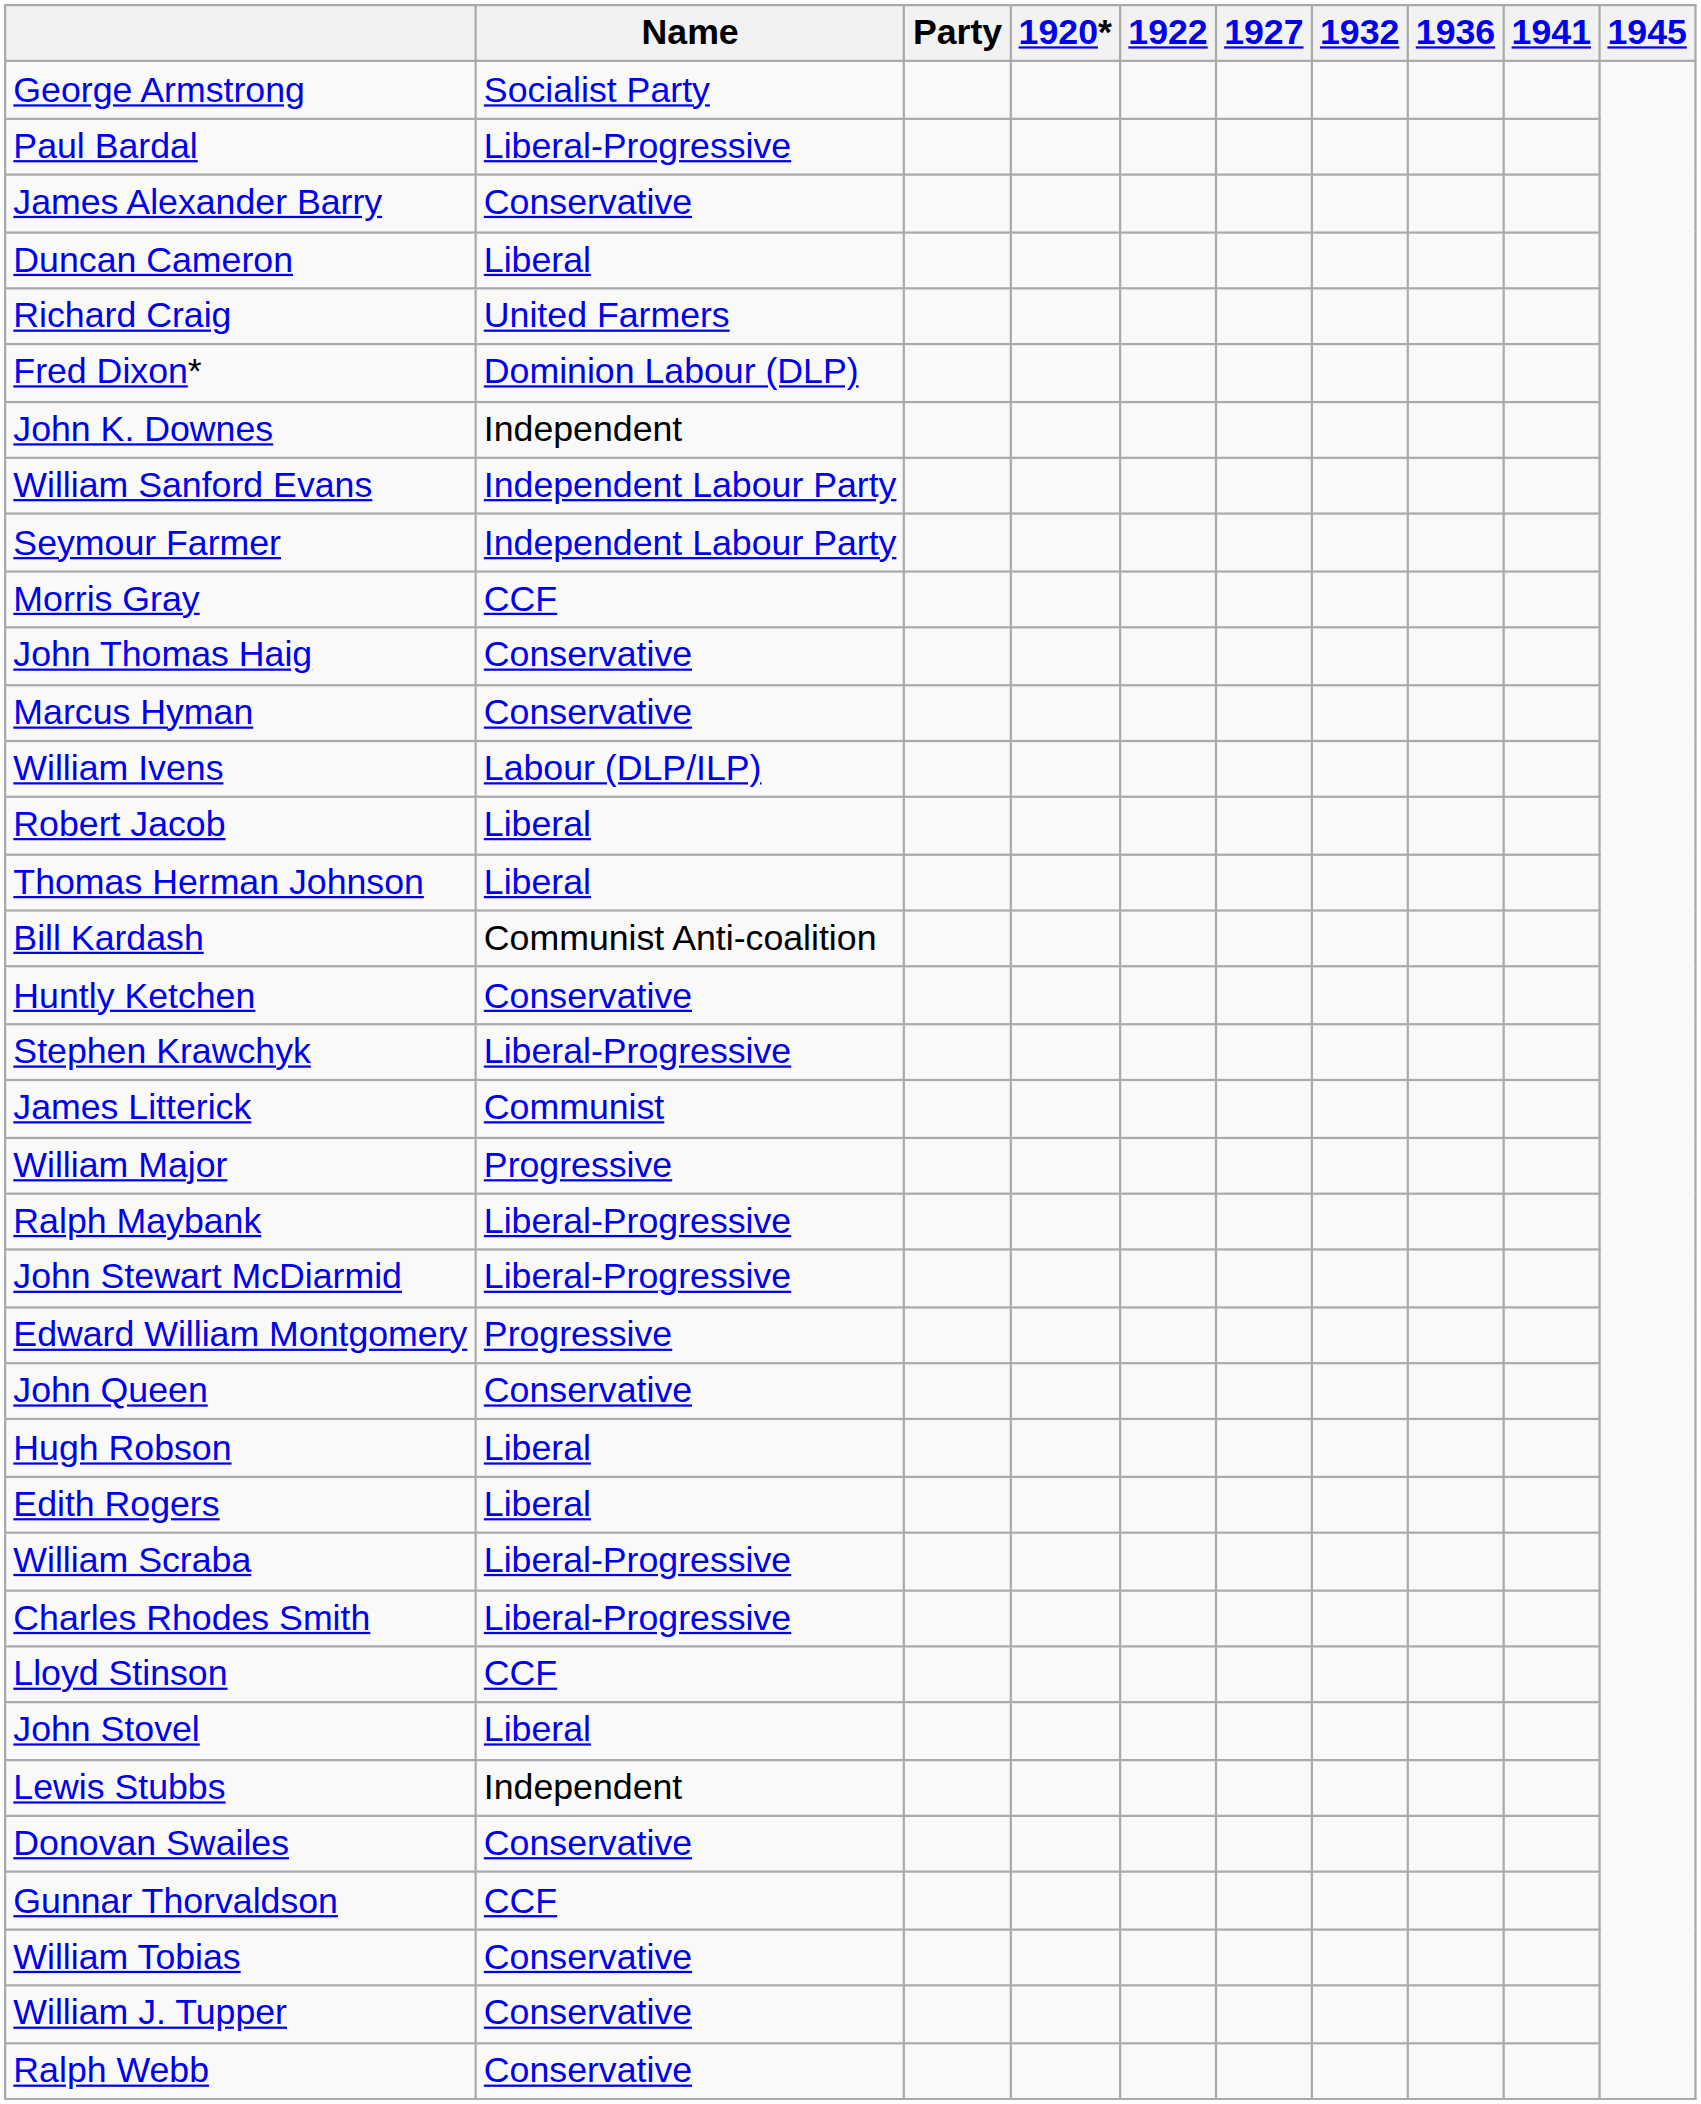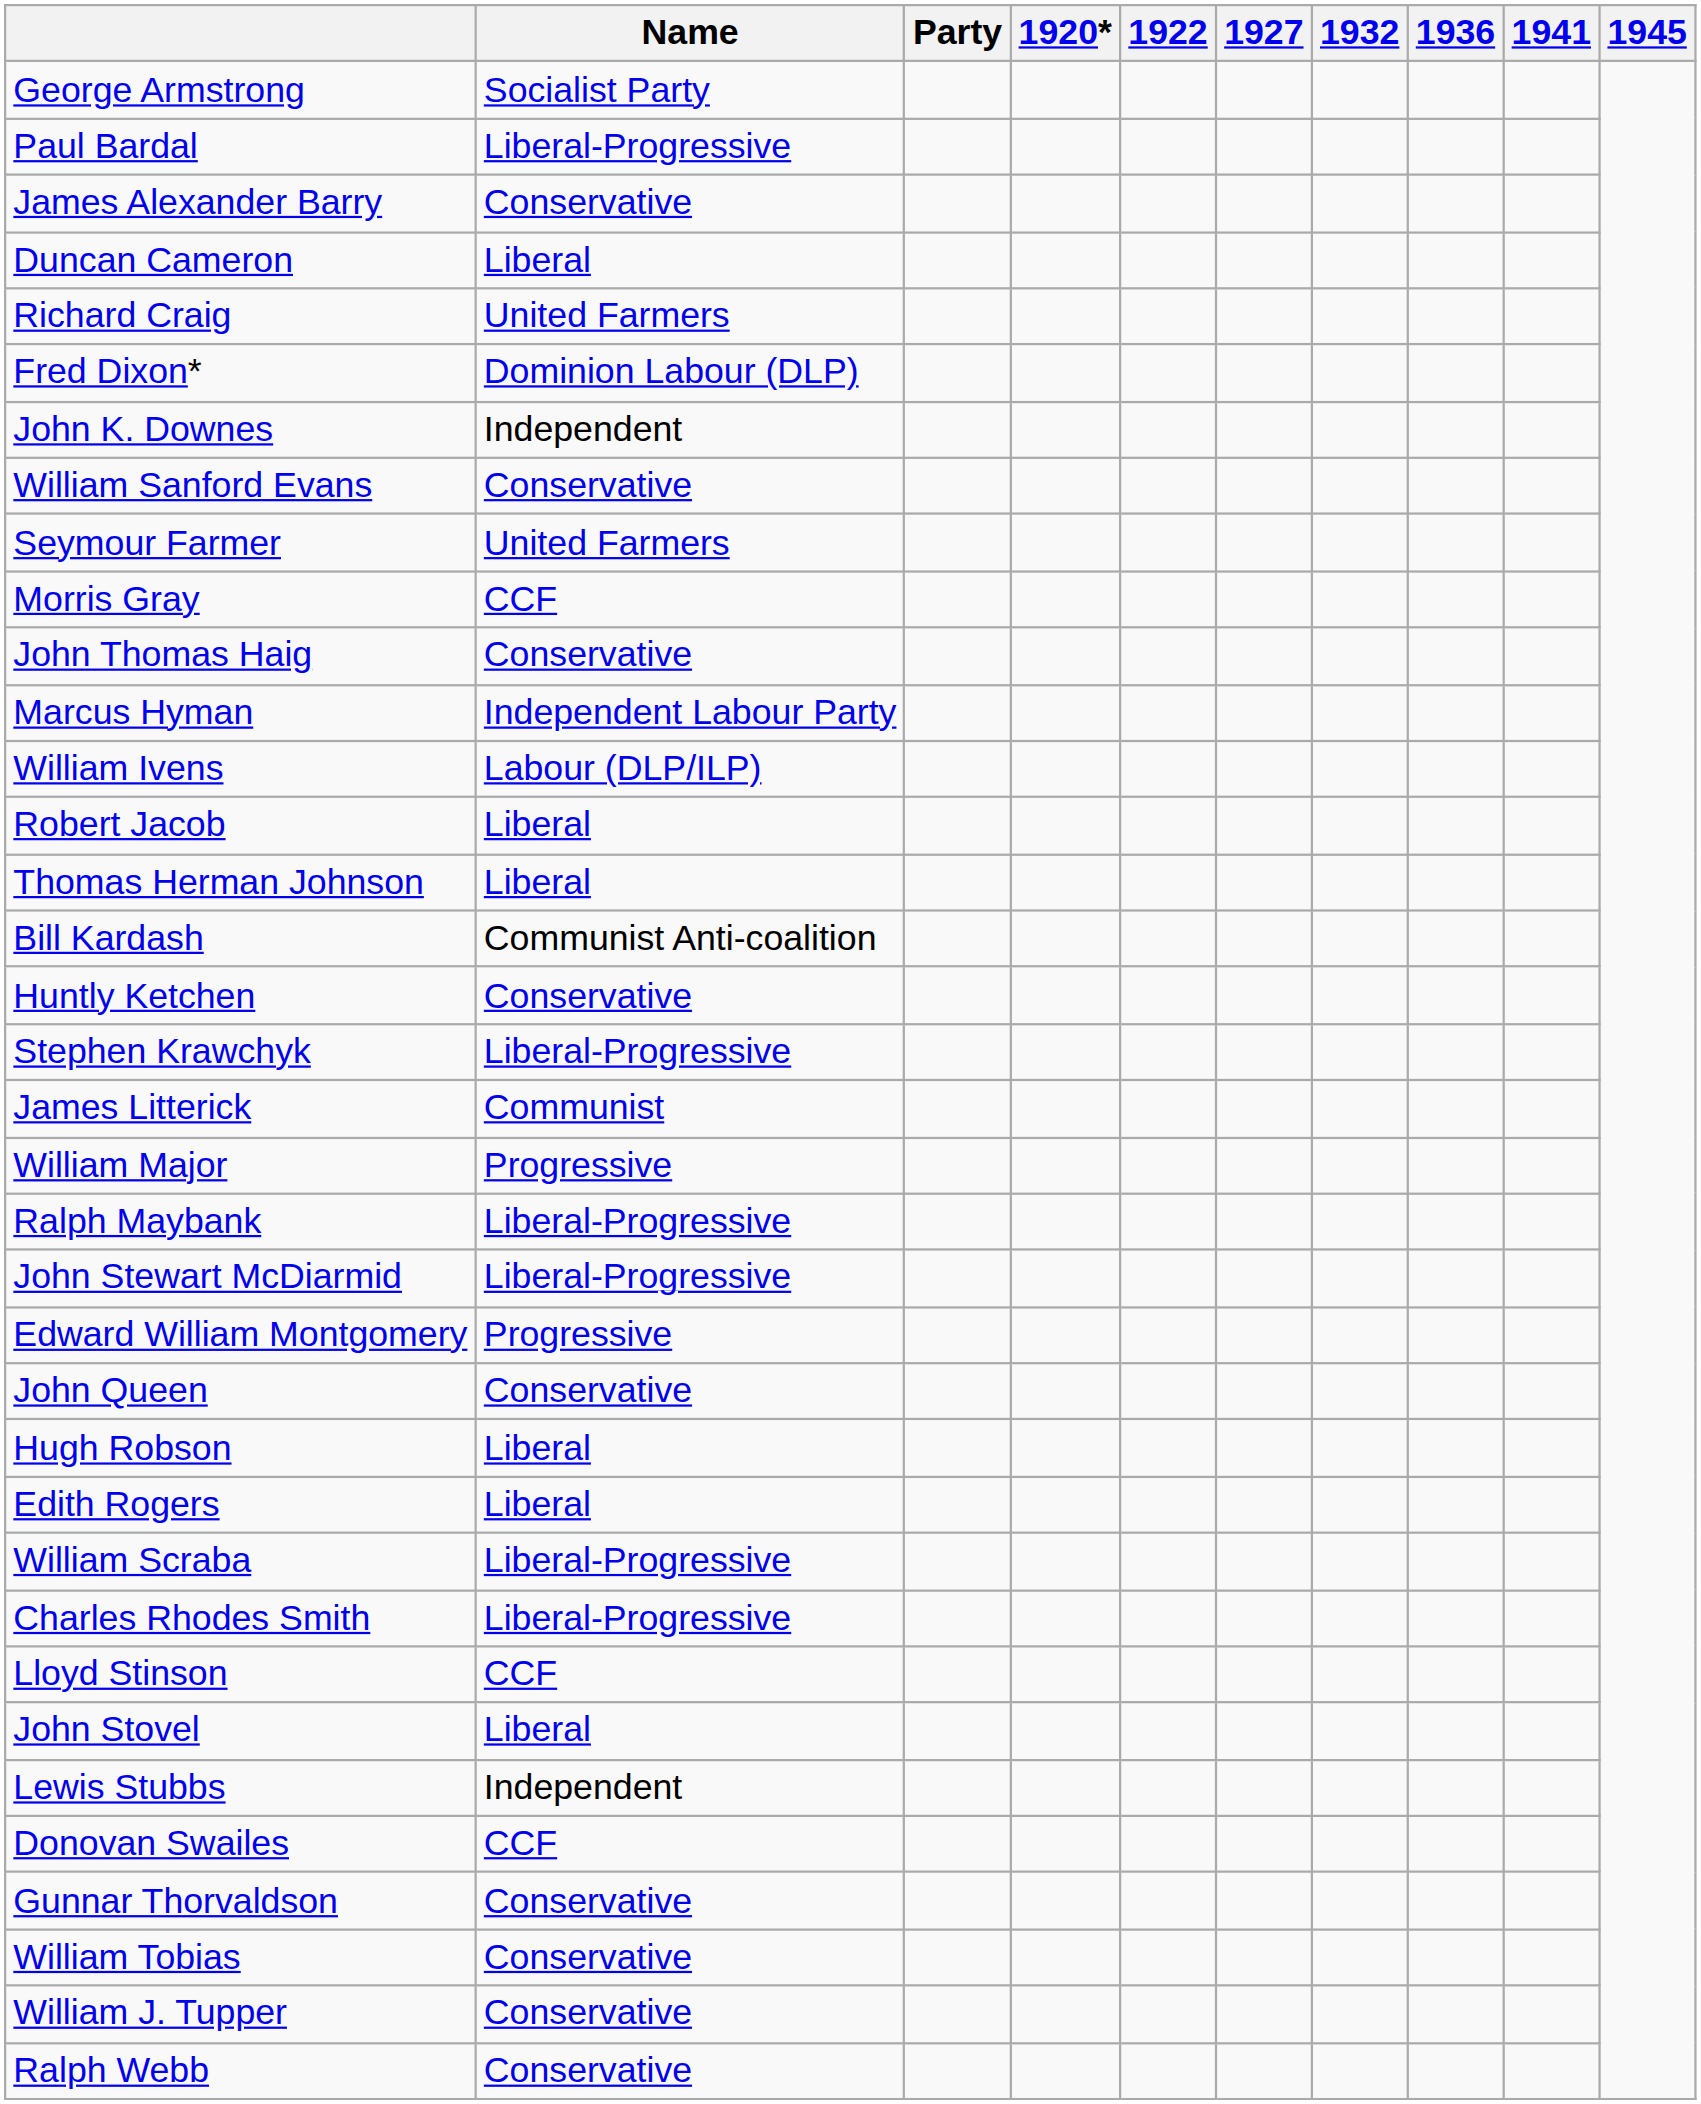 <table class="wikitable">
 <tr>
 <th></th>
 <th>Name</th>
 <th>Party</th>
 <th><a href='#'>1920</a>*</th>
 <th><a href='#'>1922</a></th>
 <th><a href='#'>1927</a></th>
 <th><a href='#'>1932</a></th>
 <th><a href='#'>1936</a></th>
 <th><a href='#'>1941</a></th>
 <th><a href='#'>1945</a></th>
 </tr>
 <tr>
 <td><a href='#'>George Armstrong</a></td>
 <td><a href='#'>Socialist Party</a></td>
 <td></td>
 <td></td>
 <td></td>
 <td></td>
 <td></td>
 <td></td>
 <td></td>
 </tr>
 <tr>
 <td><a href='#'>Paul Bardal</a></td>
 <td><a href='#'>Liberal-Progressive</a></td>
 <td></td>
 <td></td>
 <td></td>
 <td></td>
 <td></td>
 <td></td>
 <td></td>
 </tr>
 <tr>
 <td><a href='#'>James Alexander Barry</a></td>
 <td><a href='#'>Conservative</a></td>
 <td></td>
 <td></td>
 <td></td>
 <td></td>
 <td></td>
 <td></td>
 <td></td>
 </tr>
 <tr>
 <td><a href='#'>Duncan Cameron</a></td>
 <td><a href='#'>Liberal</a></td>
 <td></td>
 <td></td>
 <td></td>
 <td></td>
 <td></td>
 <td></td>
 <td></td>
 </tr>
 <tr>
 <td><a href='#'>Richard Craig</a></td>
 <td><a href='#'>United Farmers</a></td>
 <td></td>
 <td></td>
 <td></td>
 <td></td>
 <td></td>
 <td></td>
 <td></td>
 </tr>
 <tr>
 <td><a href='#'>Fred Dixon</a>*</td>
 <td><a href='#'>Dominion Labour (DLP)</a></td>
 <td></td>
 <td></td>
 <td></td>
 <td></td>
 <td></td>
 <td></td>
 <td></td>
 </tr>
 <tr>
 <td><a href='#'>John K. Downes</a></td>
 <td>Independent</td>
 <td></td>
 <td></td>
 <td></td>
 <td></td>
 <td></td>
 <td></td>
 <td></td>
 </tr>
 <tr>
 <td><a href='#'>William Sanford Evans</a></td>
-<td><a href='#'>Independent Labour Party</a></td>
+<td><a href='#'>Conservative</a></td>
 <td></td>
 <td></td>
 <td></td>
 <td></td>
 <td></td>
 <td></td>
 <td></td>
 </tr>
 <tr>
 <td><a href='#'>Seymour Farmer</a></td>
-<td><a href='#'>Independent Labour Party</a></td>
+<td><a href='#'>United Farmers</a></td>
 <td></td>
 <td></td>
 <td></td>
 <td></td>
 <td></td>
 <td></td>
 <td></td>
 </tr>
 <tr>
 <td><a href='#'>Morris Gray</a></td>
 <td><a href='#'>CCF</a></td>
 <td></td>
 <td></td>
 <td></td>
 <td></td>
 <td></td>
 <td></td>
 <td></td>
 </tr>
 <tr>
 <td><a href='#'>John Thomas Haig</a></td>
 <td><a href='#'>Conservative</a></td>
 <td></td>
 <td></td>
 <td></td>
 <td></td>
 <td></td>
 <td></td>
 <td></td>
 </tr>
 <tr>
 <td><a href='#'>Marcus Hyman</a></td>
-<td><a href='#'>Conservative</a></td>
+<td><a href='#'>Independent Labour Party</a></td>
 <td></td>
 <td></td>
 <td></td>
 <td></td>
 <td></td>
 <td></td>
 <td></td>
 </tr>
 <tr>
 <td><a href='#'>William Ivens</a></td>
 <td><a href='#'>Labour (DLP/ILP)</a></td>
 <td></td>
 <td></td>
 <td></td>
 <td></td>
 <td></td>
 <td></td>
 <td></td>
 </tr>
 <tr>
 <td><a href='#'>Robert Jacob</a></td>
 <td><a href='#'>Liberal</a></td>
 <td></td>
 <td></td>
 <td></td>
 <td></td>
 <td></td>
 <td></td>
 <td></td>
 </tr>
 <tr>
 <td><a href='#'>Thomas Herman Johnson</a></td>
 <td><a href='#'>Liberal</a></td>
 <td></td>
 <td></td>
 <td></td>
 <td></td>
 <td></td>
 <td></td>
 <td></td>
 </tr>
 <tr>
 <td><a href='#'>Bill Kardash</a></td>
 <td>Communist Anti-coalition</td>
 <td></td>
 <td></td>
 <td></td>
 <td></td>
 <td></td>
 <td></td>
 <td></td>
 </tr>
 <tr>
 <td><a href='#'>Huntly Ketchen</a></td>
 <td><a href='#'>Conservative</a></td>
 <td></td>
 <td></td>
 <td></td>
 <td></td>
 <td></td>
 <td></td>
 <td></td>
 </tr>
 <tr>
 <td><a href='#'>Stephen Krawchyk</a></td>
 <td><a href='#'>Liberal-Progressive</a></td>
 <td></td>
 <td></td>
 <td></td>
 <td></td>
 <td></td>
 <td></td>
 <td></td>
 </tr>
 <tr>
 <td><a href='#'>James Litterick</a></td>
 <td><a href='#'>Communist</a></td>
 <td></td>
 <td></td>
 <td></td>
 <td></td>
 <td></td>
 <td></td>
 <td></td>
 </tr>
 <tr>
 <td><a href='#'>William Major</a></td>
 <td><a href='#'>Progressive</a></td>
 <td></td>
 <td></td>
 <td></td>
 <td></td>
 <td></td>
 <td></td>
 <td></td>
 </tr>
 <tr>
 <td><a href='#'>Ralph Maybank</a></td>
 <td><a href='#'>Liberal-Progressive</a></td>
 <td></td>
 <td></td>
 <td></td>
 <td></td>
 <td></td>
 <td></td>
 <td></td>
 </tr>
 <tr>
 <td><a href='#'>John Stewart McDiarmid</a></td>
 <td><a href='#'>Liberal-Progressive</a></td>
 <td></td>
 <td></td>
 <td></td>
 <td></td>
 <td></td>
 <td></td>
 <td></td>
 </tr>
 <tr>
 <td><a href='#'>Edward William Montgomery</a></td>
 <td><a href='#'>Progressive</a></td>
 <td></td>
 <td></td>
 <td></td>
 <td></td>
 <td></td>
 <td></td>
 <td></td>
 </tr>
 <tr>
 <td><a href='#'>John Queen</a></td>
 <td><a href='#'>Conservative</a></td>
 <td></td>
 <td></td>
 <td></td>
 <td></td>
 <td></td>
 <td></td>
 <td></td>
 </tr>
 <tr>
 <td><a href='#'>Hugh Robson</a></td>
 <td><a href='#'>Liberal</a></td>
 <td></td>
 <td></td>
 <td></td>
 <td></td>
 <td></td>
 <td></td>
 <td></td>
 </tr>
 <tr>
 <td><a href='#'>Edith Rogers</a></td>
 <td><a href='#'>Liberal</a></td>
 <td></td>
 <td></td>
 <td></td>
 <td></td>
 <td></td>
 <td></td>
 <td></td>
 </tr>
 <tr>
 <td><a href='#'>William Scraba</a></td>
 <td><a href='#'>Liberal-Progressive</a></td>
 <td></td>
 <td></td>
 <td></td>
 <td></td>
 <td></td>
 <td></td>
 <td></td>
 </tr>
 <tr>
 <td><a href='#'>Charles Rhodes Smith</a></td>
 <td><a href='#'>Liberal-Progressive</a></td>
 <td></td>
 <td></td>
 <td></td>
 <td></td>
 <td></td>
 <td></td>
 <td></td>
 </tr>
 <tr>
 <td><a href='#'>Lloyd Stinson</a></td>
 <td><a href='#'>CCF</a></td>
 <td></td>
 <td></td>
 <td></td>
 <td></td>
 <td></td>
 <td></td>
 <td></td>
 </tr>
 <tr>
 <td><a href='#'>John Stovel</a></td>
 <td><a href='#'>Liberal</a></td>
 <td></td>
 <td></td>
 <td></td>
 <td></td>
 <td></td>
 <td></td>
 <td></td>
 </tr>
 <tr>
 <td><a href='#'>Lewis Stubbs</a></td>
 <td>Independent</td>
 <td></td>
 <td></td>
 <td></td>
 <td></td>
 <td></td>
 <td></td>
 <td></td>
 </tr>
 <tr>
 <td><a href='#'>Donovan Swailes</a></td>
-<td><a href='#'>Conservative</a></td>
+<td><a href='#'>CCF</a></td>
 <td></td>
 <td></td>
 <td></td>
 <td></td>
 <td></td>
 <td></td>
 <td></td>
 </tr>
 <tr>
 <td><a href='#'>Gunnar Thorvaldson</a></td>
-<td><a href='#'>CCF</a></td>
+<td><a href='#'>Conservative</a></td>
 <td></td>
 <td></td>
 <td></td>
 <td></td>
 <td></td>
 <td></td>
 <td></td>
 </tr>
 <tr>
 <td><a href='#'>William Tobias</a></td>
 <td><a href='#'>Conservative</a></td>
 <td></td>
 <td></td>
 <td></td>
 <td></td>
 <td></td>
 <td></td>
 <td></td>
 </tr>
 <tr>
 <td><a href='#'>William J. Tupper</a></td>
 <td><a href='#'>Conservative</a></td>
 <td></td>
 <td></td>
 <td></td>
 <td></td>
 <td></td>
 <td></td>
 <td></td>
 </tr>
 <tr>
 <td><a href='#'>Ralph Webb</a></td>
 <td><a href='#'>Conservative</a></td>
 <td></td>
 <td></td>
 <td></td>
 <td></td>
 <td></td>
 <td></td>
 <td></td>
 </tr>
 </table>
